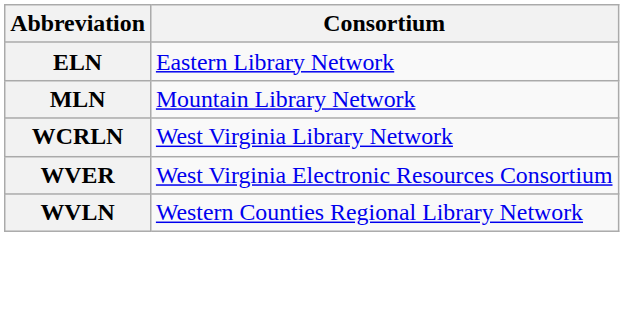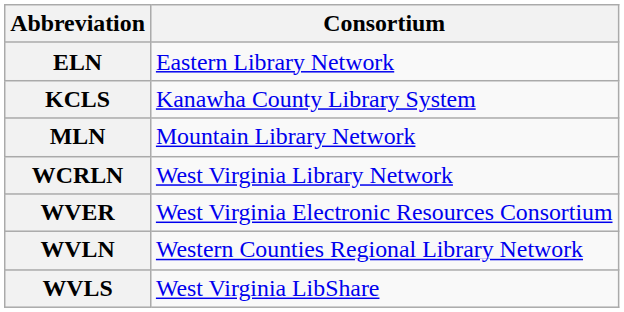 <table class="wikitable sortable" style="text-align:left;">
 <tr>
 <th scope="col" class="unsortable">Abbreviation</th>
 <th scope="col" class="unsortable">Consortium</th>
 </tr>
 <tr>
 <th scope="row">ELN</th>
 <td><a href='#'>Eastern Library Network</a></td>
+</tr>
+<tr>
+<th scope="row">KCLS</th>
+<td><a href='#'>Kanawha County Library System</a></td>
 </tr>
 <tr>
 <th scope="row">MLN</th>
 <td><a href='#'>Mountain Library Network</a></td>
 </tr>
 <tr>
 <th scope="row">WCRLN</th>
 <td><a href='#'>West Virginia Library Network</a></td>
 </tr>
 <tr>
 <th scope="row">WVER</th>
 <td><a href='#'>West Virginia Electronic Resources Consortium</a></td>
 </tr>
 <tr>
 <th scope="row">WVLN</th>
 <td><a href='#'>Western Counties Regional Library Network</a></td>
 </tr>
+<tr>
+<th scope="row">WVLS</th>
+<td><a href='#'>West Virginia LibShare</a></td>
+</tr>
 </table>
